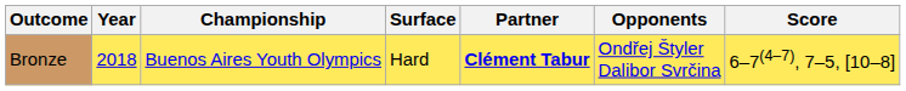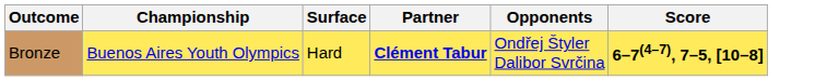 <table class="sortable wikitable" style=font-size:97%>
 <tr>
 <th>Outcome</th>
-<th>Year</th>
 <th>Championship</th>
 <th>Surface</th>
 <th>Partner</th>
 <th>Opponents</th>
 <th>Score</th>
 </tr>
 <tr bgcolor=FFEA5C>
 <td bgcolor= cc9966>Bronze</td>
-<td><a href='#'>2018</a></td>
 <td><a href='#'>Buenos Aires Youth Olympics</a></td>
 <td>Hard</td>
 <td><strong> <a href='#'>Clément Tabur</a></strong></td>
 <td> <a href='#'>Ondřej Štyler</a><br> <a href='#'>Dalibor Svrčina</a></td>
-<td>6–7<sup>(4–7)</sup>, 7–5, [10–8]</td>
+<td><strong>6–7<sup>(4–7)</sup>, 7–5, [10–8]</strong></td>
 </tr>
 </table>
